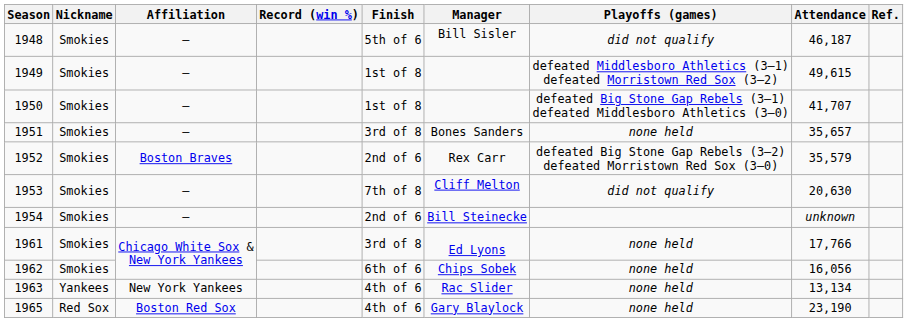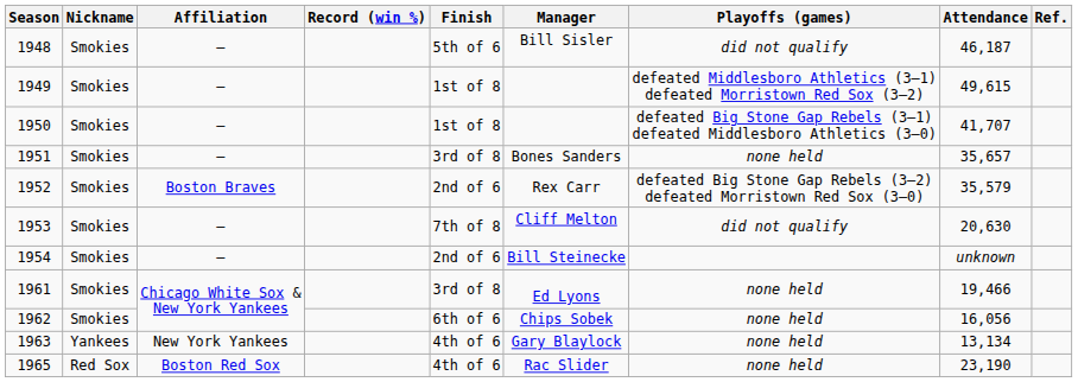 <table class="wikitable" style="text-align:center; font-size: 100%;">
 <tr>
 <th>Season</th>
 <th>Nickname</th>
 <th>Affiliation</th>
 <th>Record (<a href='#'>win %</a>)</th>
 <th>Finish</th>
 <th>Manager</th>
 <th class=unsortable>Playoffs (games)</th>
 <th>Attendance</th>
 <th class=unsortable>Ref.</th>
 </tr>
 <tr>
 <td>1948</td>
 <td>Smokies</td>
 <td>—</td>
 <td></td>
 <td>5th of 6</td>
 <td>Bill Sisler<br><br></td>
 <td><em>did not qualify</em></td>
 <td>46,187</td>
 <td></td>
 </tr>
 <tr>
 <td>1949</td>
 <td>Smokies</td>
 <td>—</td>
 <td></td>
 <td>1st of 8</td>
 <td></td>
 <td>defeated <a href='#'>Middlesboro Athletics</a> (3–1)<br>defeated <a href='#'>Morristown Red Sox</a> (3–2)</td>
 <td>49,615</td>
 <td></td>
 </tr>
 <tr>
 <td>1950</td>
 <td>Smokies</td>
 <td>—</td>
 <td></td>
 <td>1st of 8</td>
 <td></td>
 <td>defeated <a href='#'>Big Stone Gap Rebels</a> (3–1)<br>defeated Middlesboro Athletics (3–0)</td>
 <td>41,707</td>
 <td></td>
 </tr>
 <tr>
 <td>1951</td>
 <td>Smokies</td>
 <td>—</td>
 <td></td>
 <td>3rd of 8</td>
 <td>Bones Sanders<br></td>
 <td><em>none held</em></td>
 <td>35,657</td>
 <td></td>
 </tr>
 <tr>
 <td>1952</td>
 <td>Smokies</td>
 <td><a href='#'>Boston Braves</a></td>
 <td></td>
 <td>2nd of 6</td>
 <td>Rex Carr</td>
 <td>defeated Big Stone Gap Rebels (3–2)<br>defeated Morristown Red Sox (3–0)</td>
 <td>35,579</td>
 <td></td>
 </tr>
 <tr>
 <td>1953</td>
 <td>Smokies</td>
 <td>—</td>
 <td></td>
 <td>7th of 8</td>
 <td><a href='#'>Cliff Melton</a><br><br></td>
 <td><em>did not qualify</em></td>
 <td>20,630</td>
 <td></td>
 </tr>
 <tr>
 <td>1954</td>
 <td>Smokies</td>
 <td>—</td>
 <td></td>
 <td>2nd of 6</td>
 <td><a href='#'>Bill Steinecke</a></td>
 <td></td>
 <td><em>unknown</em></td>
 <td></td>
 </tr>
 <tr>
 <td>1961</td>
 <td>Smokies</td>
 <td rowspan=2><a href='#'>Chicago White Sox</a> &<br><a href='#'>New York Yankees</a></td>
 <td></td>
 <td>3rd of 8</td>
 <td><br><a href='#'>Ed Lyons</a></td>
 <td><em>none held</em></td>
-<td>17,766</td>
+<td>19,466</td>
 <td></td>
 </tr>
 <tr>
 <td>1962</td>
 <td>Smokies</td>
 <td></td>
 <td>6th of 6</td>
 <td><a href='#'>Chips Sobek</a><br></td>
 <td><em>none held</em></td>
 <td>16,056</td>
 <td></td>
 </tr>
 <tr>
 <td>1963</td>
 <td>Yankees</td>
 <td>New York Yankees</td>
 <td></td>
 <td>4th of 6</td>
-<td><a href='#'>Rac Slider</a></td>
+<td><a href='#'>Gary Blaylock</a></td>
 <td><em>none held</em></td>
 <td>13,134</td>
 <td></td>
 </tr>
 <tr>
 <td>1965</td>
 <td>Red Sox</td>
 <td><a href='#'>Boston Red Sox</a></td>
 <td></td>
 <td>4th of 6</td>
-<td><a href='#'>Gary Blaylock</a></td>
+<td><a href='#'>Rac Slider</a></td>
 <td><em>none held</em></td>
 <td>23,190</td>
 <td></td>
 </tr>
 </table>
